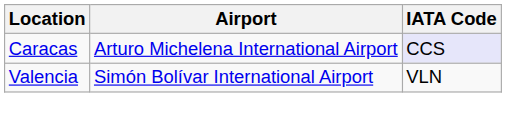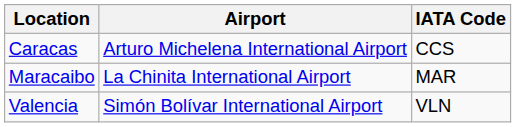 <table class="wikitable">
 <tr>
 <th>Location</th>
 <th>Airport</th>
 <th>IATA Code</th>
 </tr>
 <tr>
 <td><a href='#'>Caracas</a></td>
 <td><a href='#'>Arturo Michelena International Airport</a></td>
-<td style="background: lavender;">CCS</td>
+<td>CCS</td>
+</tr>
+<tr>
+<td><a href='#'>Maracaibo</a></td>
+<td><a href='#'>La Chinita International Airport</a></td>
+<td>MAR</td>
 </tr>
 <tr>
 <td><a href='#'>Valencia</a></td>
 <td><a href='#'>Simón Bolívar International Airport</a></td>
 <td>VLN</td>
 </tr>
 </table>
